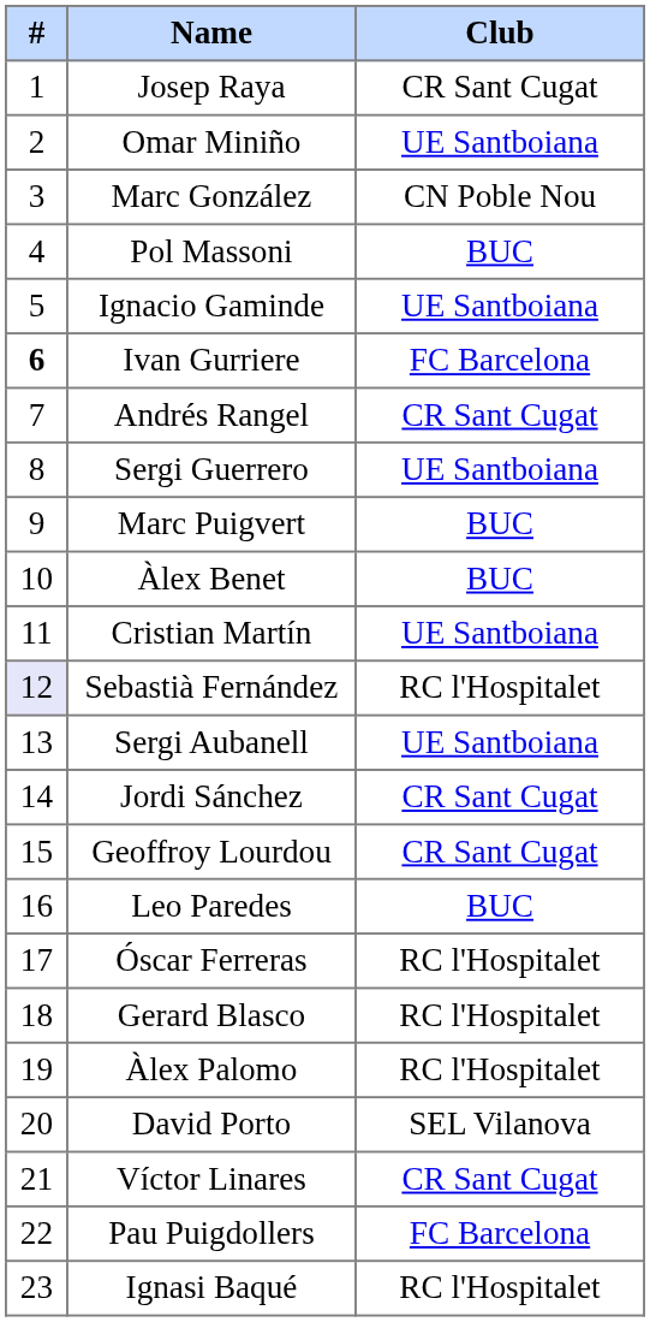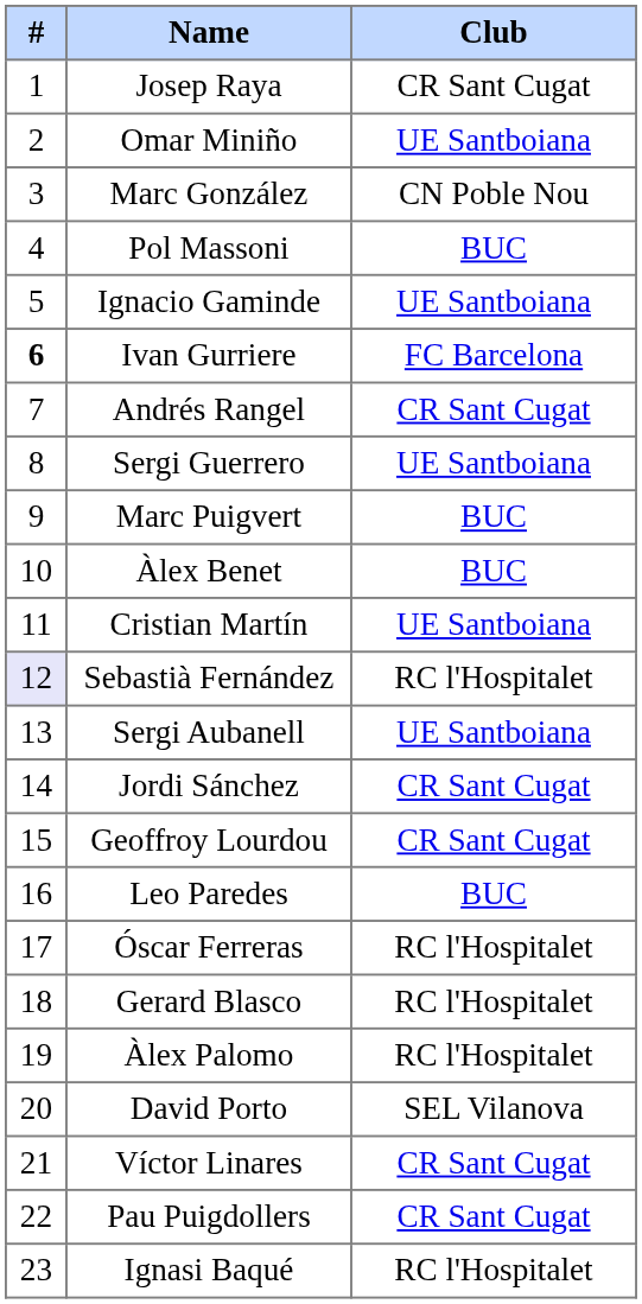 <table border=1 style="border-collapse:collapse; font-size:90%;" cellpadding=3 cellspacing=0>
 <tr bgcolor=#C1D8FF>
 <th width=20>#</th>
 <th width=120>Name</th>
 <th width=120>Club</th>
 </tr>
 <tr align=center>
 <td>1</td>
 <td>Josep Raya</td>
 <td>CR Sant Cugat</td>
 </tr>
 <tr align=center>
 <td>2</td>
 <td>Omar Miniño</td>
 <td><a href='#'>UE Santboiana</a></td>
 </tr>
 <tr align=center>
 <td>3</td>
 <td>Marc González</td>
 <td>CN Poble Nou</td>
 </tr>
 <tr align=center>
 <td>4</td>
 <td>Pol Massoni</td>
 <td><a href='#'>BUC</a></td>
 </tr>
 <tr align=center>
 <td>5</td>
 <td>Ignacio Gaminde</td>
 <td><a href='#'>UE Santboiana</a></td>
 </tr>
 <tr align=center>
 <td><strong>6</strong></td>
 <td>Ivan Gurriere</td>
 <td><a href='#'>FC Barcelona</a></td>
 </tr>
 <tr align=center>
 <td>7</td>
 <td>Andrés Rangel</td>
 <td><a href='#'>CR Sant Cugat</a></td>
 </tr>
 <tr align=center>
 <td>8</td>
 <td>Sergi Guerrero</td>
 <td><a href='#'>UE Santboiana</a></td>
 </tr>
 <tr align=center>
 <td>9</td>
 <td>Marc Puigvert</td>
 <td><a href='#'>BUC</a></td>
 </tr>
 <tr align=center>
 <td>10</td>
 <td>Àlex Benet</td>
 <td><a href='#'>BUC</a></td>
 </tr>
 <tr align=center>
 <td>11</td>
 <td>Cristian Martín</td>
 <td><a href='#'>UE Santboiana</a></td>
 </tr>
 <tr align=center>
 <td style="background: lavender;">12</td>
 <td>Sebastià Fernández</td>
 <td>RC l'Hospitalet</td>
 </tr>
 <tr align=center>
 <td>13</td>
 <td>Sergi Aubanell</td>
 <td><a href='#'>UE Santboiana</a></td>
 </tr>
 <tr align=center>
 <td>14</td>
 <td>Jordi Sánchez</td>
 <td><a href='#'>CR Sant Cugat</a></td>
 </tr>
 <tr align=center>
 <td>15</td>
 <td>Geoffroy Lourdou</td>
 <td><a href='#'>CR Sant Cugat</a></td>
 </tr>
 <tr align=center>
 <td>16</td>
 <td>Leo Paredes</td>
 <td><a href='#'>BUC</a></td>
 </tr>
 <tr align=center>
 <td>17</td>
 <td>Óscar Ferreras</td>
 <td>RC l'Hospitalet</td>
 </tr>
 <tr align=center>
 <td>18</td>
 <td>Gerard Blasco</td>
 <td>RC l'Hospitalet</td>
 </tr>
 <tr align=center>
 <td>19</td>
 <td>Àlex Palomo</td>
 <td>RC l'Hospitalet</td>
 </tr>
 <tr align=center>
 <td>20</td>
 <td>David Porto</td>
 <td>SEL Vilanova</td>
 </tr>
 <tr align=center>
 <td>21</td>
 <td>Víctor Linares</td>
 <td><a href='#'>CR Sant Cugat</a></td>
 </tr>
 <tr align=center>
 <td>22</td>
 <td>Pau Puigdollers</td>
-<td><a href='#'>FC Barcelona</a></td>
+<td><a href='#'>CR Sant Cugat</a></td>
 </tr>
 <tr align=center>
 <td>23</td>
 <td>Ignasi Baqué</td>
 <td>RC l'Hospitalet</td>
 </tr>
 </table>
